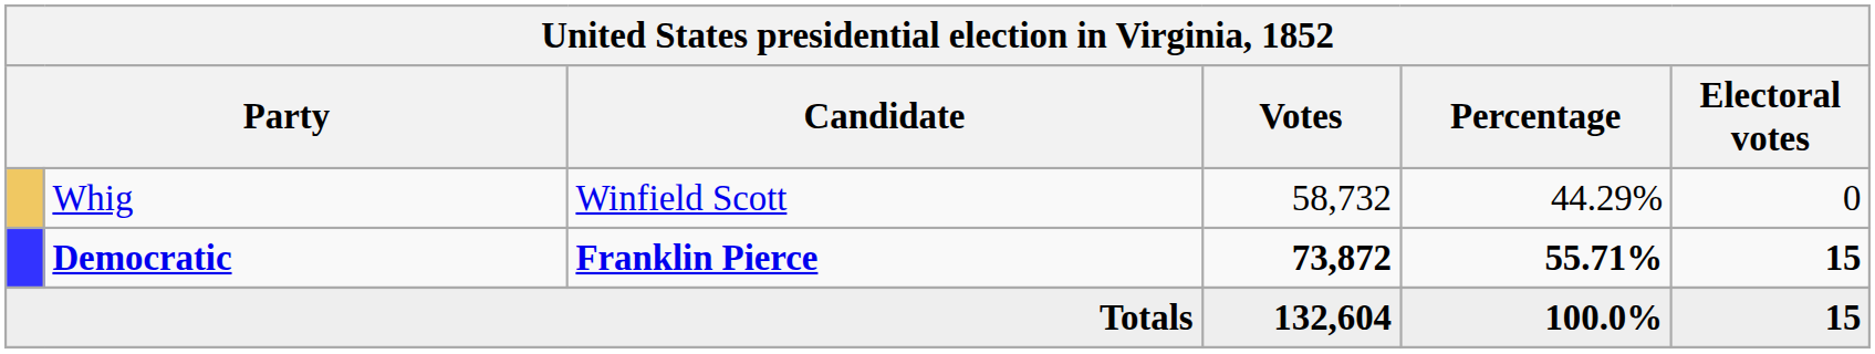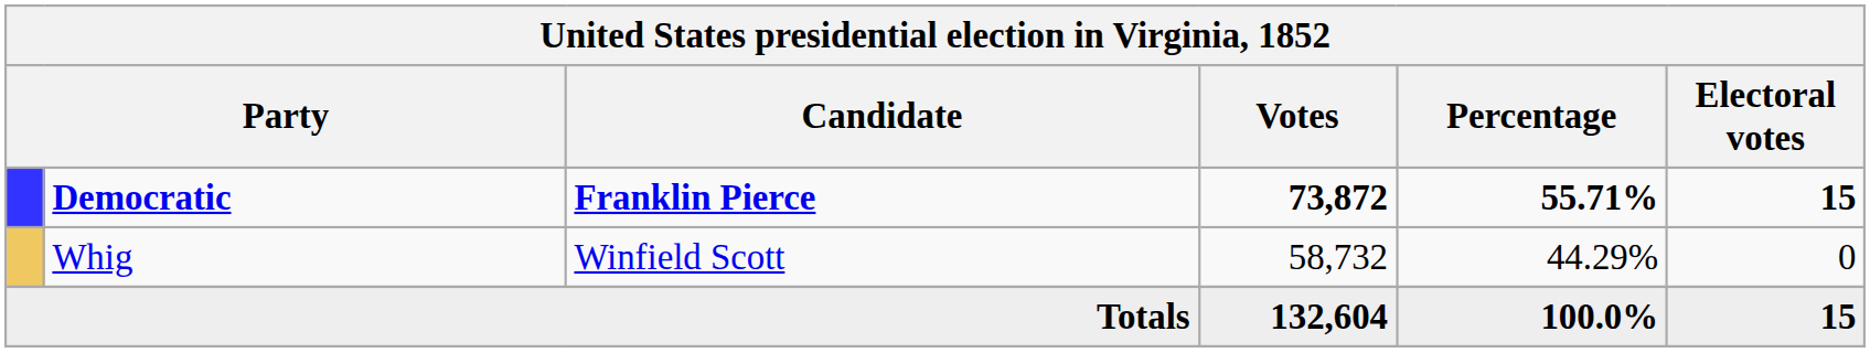 <table class="wikitable" style="font-size: 95%;">
 <tr>
 <th colspan="6">United States presidential election in Virginia, 1852</th>
 </tr>
 <tr>
 <th colspan="2" style="width: 15em">Party</th>
 <th style="width: 17em">Candidate</th>
 <th style="width: 5em">Votes</th>
 <th style="width: 7em">Percentage</th>
 <th style="width: 5em">Electoral votes</th>
 </tr>
 <tr>
+<th style="background-color:#3333FF; width: 3px"></th>
+<td style="width: 130px"><strong><a href='#'>Democratic</a></strong></td>
+<td><strong><a href='#'>Franklin Pierce</a></strong></td>
+<td align="right"><strong>73,872</strong></td>
+<td align="right"><strong>55.71%</strong></td>
+<td align="right"><strong>15</strong></td>
+</tr>
+<tr>
 <th style="background-color:#F0C862; width: 3px"></th>
 <td style="width: 130px"><a href='#'>Whig</a></td>
 <td><a href='#'>Winfield Scott</a></td>
 <td align="right">58,732</td>
 <td align="right">44.29%</td>
 <td align="right">0</td>
-</tr>
-<tr>
-<th style="background-color:#3333FF; width: 3px"></th>
-<td style="width: 130px"><strong><a href='#'>Democratic</a></strong></td>
-<td><strong><a href='#'>Franklin Pierce</a></strong></td>
-<td align="right"><strong>73,872</strong></td>
-<td align="right"><strong>55.71%</strong></td>
-<td align="right"><strong>15</strong></td>
 </tr>
 <tr>
 </tr>
 <tr bgcolor="#EEEEEE">
 <td colspan="3" align="right"><strong>Totals</strong></td>
 <td align="right"><strong>132,604</strong></td>
 <td align="right"><strong>100.0%</strong></td>
 <td align="right"><strong>15</strong></td>
 </tr>
 <tr>
 </tr>
 </table>
